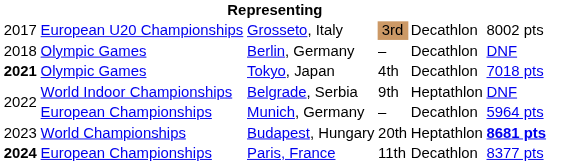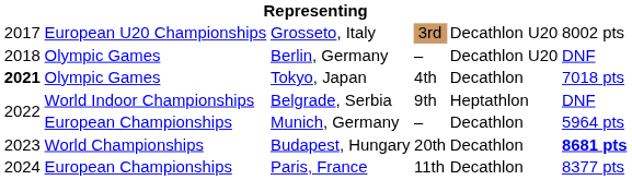 <table>
 <tr>
 <th colspan="6">Representing </th>
 </tr>
 <tr>
 <td>2017</td>
 <td><a href='#'>European U20 Championships</a></td>
 <td><a href='#'>Grosseto</a>, Italy</td>
 <td align="center" bgcolor=cc9966>3rd</td>
-<td>Decathlon</td>
+<td>Decathlon U20</td>
 <td>8002 pts</td>
 </tr>
 <tr>
 <td>2018</td>
 <td><a href='#'>Olympic Games</a></td>
 <td><a href='#'>Berlin</a>, Germany</td>
 <td>–</td>
-<td>Decathlon</td>
+<td>Decathlon U20</td>
 <td><a href='#'>DNF</a></td>
 </tr>
 <tr>
 <td><strong>2021</strong></td>
 <td><a href='#'>Olympic Games</a></td>
 <td><a href='#'>Tokyo</a>, Japan</td>
 <td>4th</td>
 <td>Decathlon</td>
 <td><a href='#'>7018 pts</a></td>
 </tr>
 <tr>
 <td rowspan=2>2022</td>
 <td><a href='#'>World Indoor Championships</a></td>
 <td><a href='#'>Belgrade</a>, Serbia</td>
 <td>9th</td>
 <td>Heptathlon</td>
 <td><a href='#'>DNF</a></td>
 </tr>
 <tr>
 <td><a href='#'>European Championships</a></td>
 <td><a href='#'>Munich</a>, Germany</td>
 <td>–</td>
 <td>Decathlon</td>
 <td><a href='#'>5964 pts</a></td>
 </tr>
 <tr>
 <td>2023</td>
 <td><a href='#'>World Championships</a></td>
 <td><a href='#'>Budapest</a>, Hungary</td>
 <td>20th</td>
-<td>Heptathlon</td>
+<td>Decathlon</td>
 <td><strong><a href='#'>8681 pts</a></strong></td>
 </tr>
 <tr>
-<td><strong>2024</strong></td>
+<td>2024</td>
 <td><a href='#'>European Championships</a></td>
 <td><a href='#'>Paris, France</a></td>
 <td>11th</td>
 <td>Decathlon</td>
 <td><a href='#'>8377 pts</a></td>
 </tr>
 </table>
